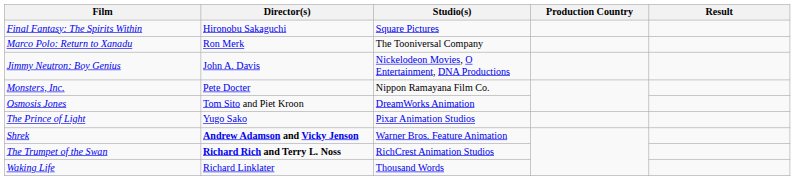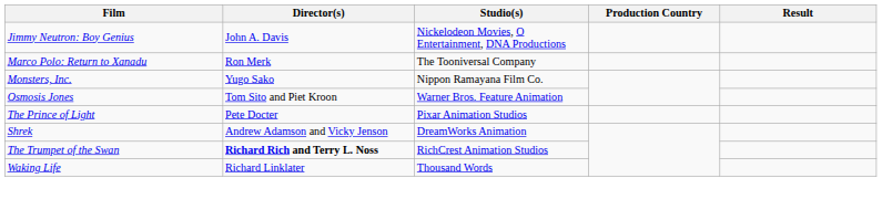 <table class="wikitable">
 <tr>
 <th scope="col" style="width:25%;">Film</th>
 <th scope="col" style="width:22%;">Director(s)</th>
 <th scope="col" style="width:20%;">Studio(s)</th>
 <th scope="col" style="width:15%;">Production Country</th>
 <th scope="col">Result</th>
 </tr>
 <tr>
-<td><em><a href='#'>Final Fantasy: The Spirits Within</a></em></td>
-<td><a href='#'>Hironobu Sakaguchi</a></td>
-<td><a href='#'>Square Pictures</a></td>
-<td><br></td>
+<td><em><a href='#'>Jimmy Neutron: Boy Genius</a></em></td>
+<td><a href='#'>John A. Davis</a></td>
+<td><a href='#'>Nickelodeon Movies</a>, <a href='#'>O Entertainment</a>, <a href='#'>DNA Productions</a></td>
+<td></td>
 <td></td>
 </tr>
 <tr>
 <td><em><a href='#'>Marco Polo: Return to Xanadu</a></em></td>
 <td><a href='#'>Ron Merk</a></td>
 <td>The Tooniversal Company</td>
 <td></td>
 <td></td>
 </tr>
 <tr>
-<td><em><a href='#'>Jimmy Neutron: Boy Genius</a></em></td>
-<td><a href='#'>John A. Davis</a></td>
-<td><a href='#'>Nickelodeon Movies</a>, <a href='#'>O Entertainment</a>, <a href='#'>DNA Productions</a></td>
-<td></td>
-<td></td>
-</tr>
-<tr>
 <td><em><a href='#'>Monsters, Inc.</a></em></td>
-<td><a href='#'>Pete Docter</a></td>
+<td><a href='#'>Yugo Sako</a></td>
 <td>Nippon Ramayana Film Co.</td>
 <td rowspan="2"></td>
 <td></td>
 </tr>
 <tr>
 <td><em><a href='#'>Osmosis Jones</a></em></td>
 <td><a href='#'>Tom Sito</a> and Piet Kroon</td>
-<td><a href='#'>DreamWorks Animation</a></td>
+<td><a href='#'>Warner Bros. Feature Animation</a></td>
 <td></td>
 </tr>
 <tr>
 <td><em><a href='#'>The Prince of Light</a></em></td>
-<td><a href='#'>Yugo Sako</a></td>
+<td><a href='#'>Pete Docter</a></td>
 <td><a href='#'>Pixar Animation Studios</a></td>
 <td><br></td>
 <td></td>
 </tr>
 <tr>
 <td><em><a href='#'>Shrek</a></em></td>
-<td><strong><a href='#'>Andrew Adamson</a> and <a href='#'>Vicky Jenson</a></strong></td>
-<td><a href='#'>Warner Bros. Feature Animation</a></td>
+<td><a href='#'>Andrew Adamson</a> and <a href='#'>Vicky Jenson</a></td>
+<td><a href='#'>DreamWorks Animation</a></td>
 <td rowspan="3"></td>
 <td></td>
 </tr>
 <tr>
 <td><em><a href='#'>The Trumpet of the Swan</a></em></td>
 <td><strong><a href='#'>Richard Rich</a> and Terry L. Noss</strong></td>
 <td><a href='#'>RichCrest Animation Studios</a></td>
 <td></td>
 </tr>
 <tr>
 <td><em><a href='#'>Waking Life</a></em></td>
 <td><a href='#'>Richard Linklater</a></td>
 <td><a href='#'>Thousand Words</a></td>
 <td></td>
 </tr>
 </table>
